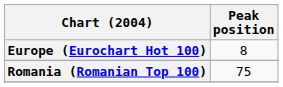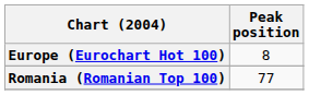 <table class="wikitable sortable plainrowheaders" style="text-align:center">
 <tr>
 <th>Chart (2004)</th>
 <th>Peak<br>position</th>
 </tr>
 <tr>
 <th scope="row">Europe (<a href='#'>Eurochart Hot 100</a>)</th>
 <td>8</td>
 </tr>
 <tr>
 </tr>
 <tr>
 </tr>
 <tr>
 </tr>
 <tr>
 </tr>
 <tr>
 <th scope="row">Romania (<a href='#'>Romanian Top 100</a>)</th>
-<td>75</td>
+<td>77</td>
 </tr>
 <tr>
 </tr>
 <tr>
 </tr>
 <tr>
 </tr>
 </table>
